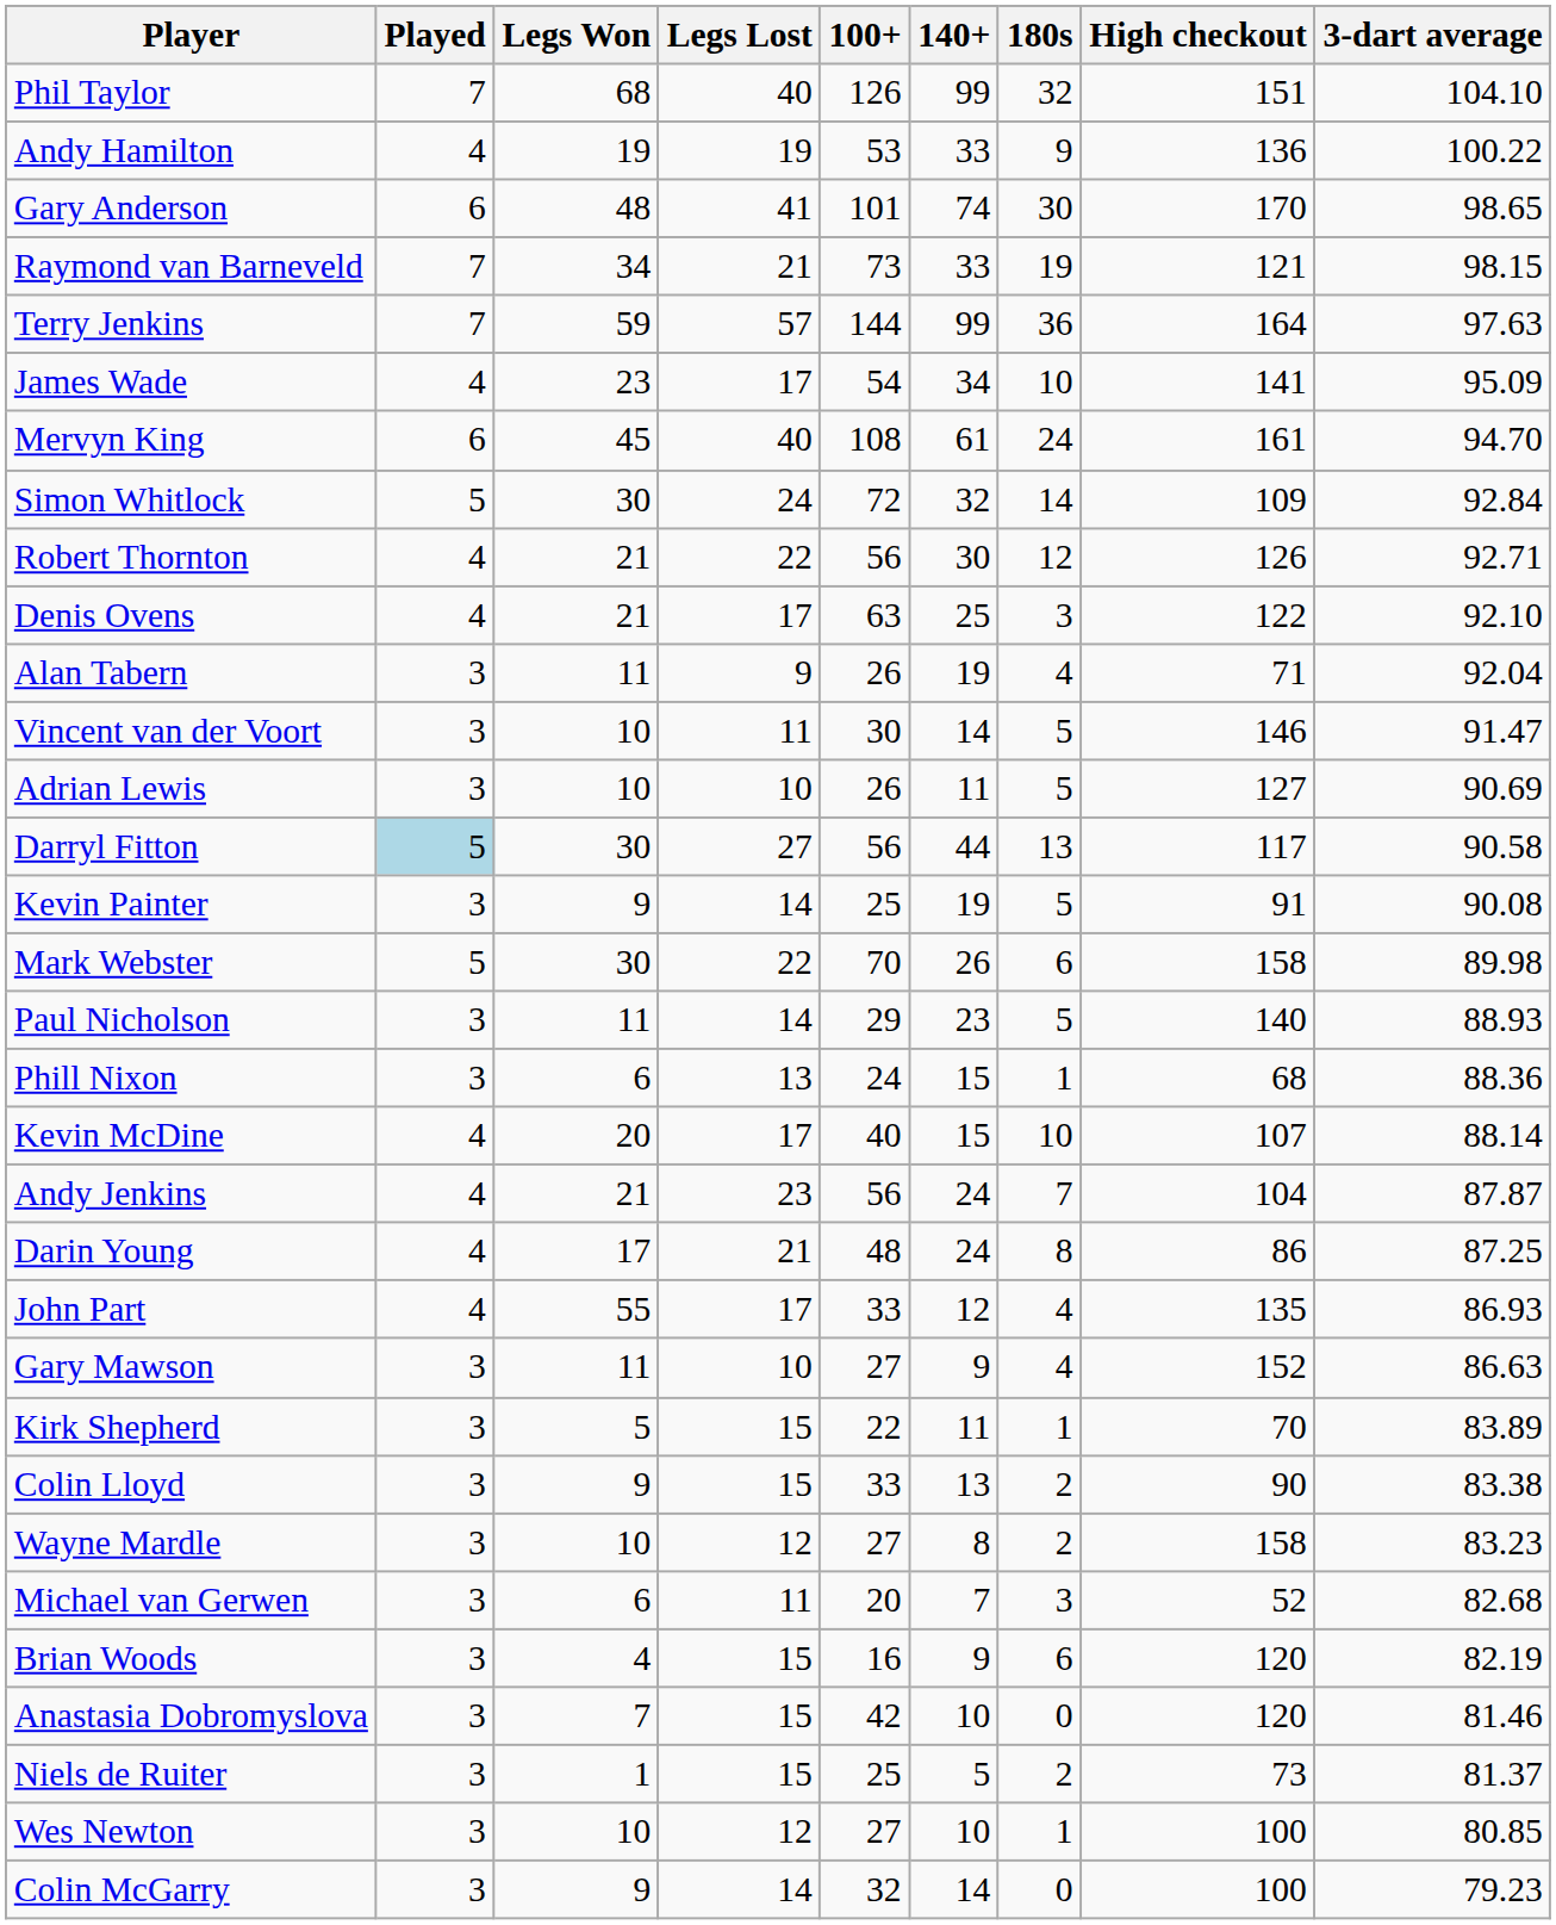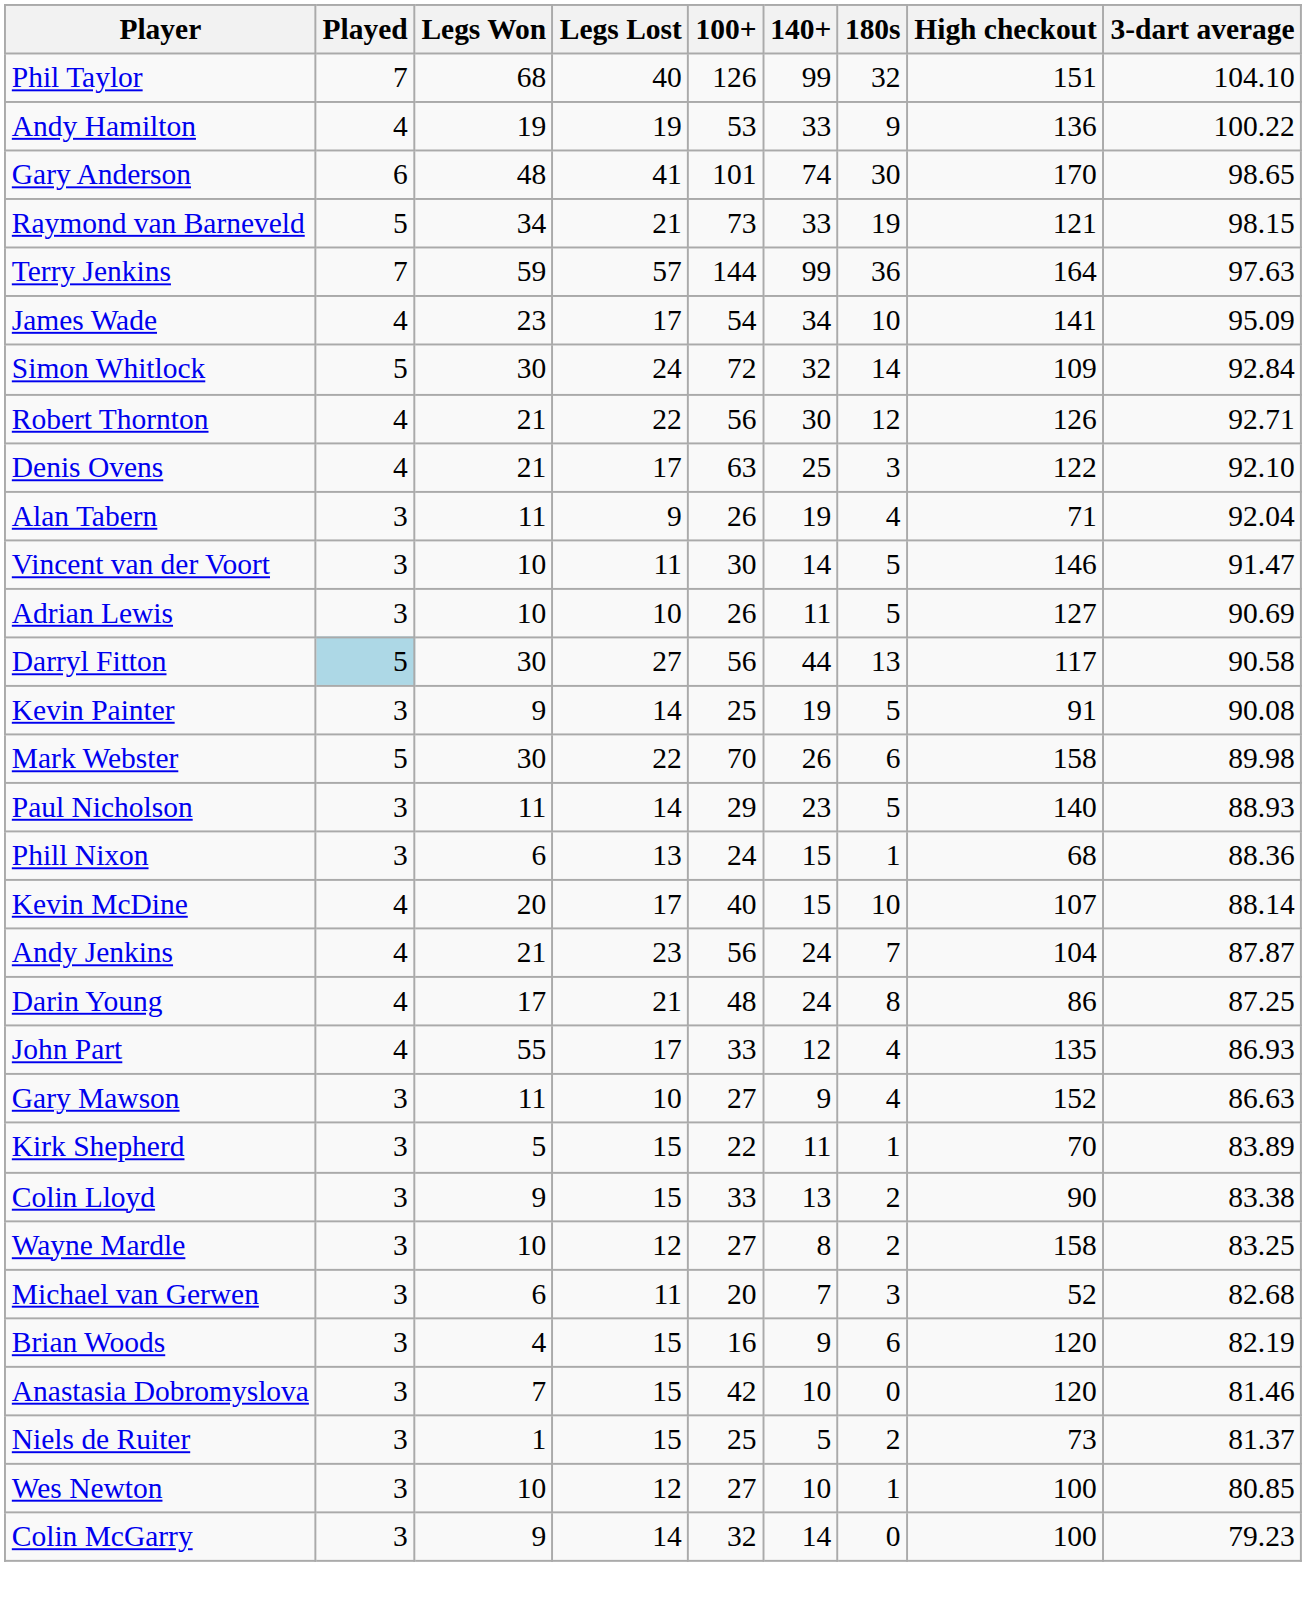 <table class="wikitable sortable" style="font-size: 95%; text-align: right">
 <tr>
 <th>Player</th>
 <th>Played</th>
 <th>Legs Won</th>
 <th>Legs Lost</th>
 <th>100+</th>
 <th>140+</th>
 <th>180s</th>
 <th>High checkout</th>
 <th>3-dart average</th>
 </tr>
 <tr>
 <td align="left"> <a href='#'>Phil Taylor</a></td>
 <td>7</td>
 <td>68</td>
 <td>40</td>
 <td>126</td>
 <td>99</td>
 <td>32</td>
 <td>151</td>
 <td>104.10</td>
 </tr>
 <tr>
 <td align="left"> <a href='#'>Andy Hamilton</a></td>
 <td>4</td>
 <td>19</td>
 <td>19</td>
 <td>53</td>
 <td>33</td>
 <td>9</td>
 <td>136</td>
 <td>100.22</td>
 </tr>
 <tr>
 <td align="left"> <a href='#'>Gary Anderson</a></td>
 <td>6</td>
 <td>48</td>
 <td>41</td>
 <td>101</td>
 <td>74</td>
 <td>30</td>
 <td>170</td>
 <td>98.65</td>
 </tr>
 <tr>
 <td align="left"> <a href='#'>Raymond van Barneveld</a></td>
-<td>7</td>
+<td>5</td>
 <td>34</td>
 <td>21</td>
 <td>73</td>
 <td>33</td>
 <td>19</td>
 <td>121</td>
 <td>98.15</td>
 </tr>
 <tr>
 <td align="left"> <a href='#'>Terry Jenkins</a></td>
 <td>7</td>
 <td>59</td>
 <td>57</td>
 <td>144</td>
 <td>99</td>
 <td>36</td>
 <td>164</td>
 <td>97.63</td>
 </tr>
 <tr>
 <td align="left"> <a href='#'>James Wade</a></td>
 <td>4</td>
 <td>23</td>
 <td>17</td>
 <td>54</td>
 <td>34</td>
 <td>10</td>
 <td>141</td>
 <td>95.09</td>
-</tr>
-<tr>
-<td align="left"> <a href='#'>Mervyn King</a></td>
-<td>6</td>
-<td>45</td>
-<td>40</td>
-<td>108</td>
-<td>61</td>
-<td>24</td>
-<td>161</td>
-<td>94.70</td>
 </tr>
 <tr>
 <td align="left"> <a href='#'>Simon Whitlock</a></td>
 <td>5</td>
 <td>30</td>
 <td>24</td>
 <td>72</td>
 <td>32</td>
 <td>14</td>
 <td>109</td>
 <td>92.84</td>
 </tr>
 <tr>
 <td align="left"> <a href='#'>Robert Thornton</a></td>
 <td>4</td>
 <td>21</td>
 <td>22</td>
 <td>56</td>
 <td>30</td>
 <td>12</td>
 <td>126</td>
 <td>92.71</td>
 </tr>
 <tr>
 <td align="left"> <a href='#'>Denis Ovens</a></td>
 <td>4</td>
 <td>21</td>
 <td>17</td>
 <td>63</td>
 <td>25</td>
 <td>3</td>
 <td>122</td>
 <td>92.10</td>
 </tr>
 <tr>
 <td align="left"> <a href='#'>Alan Tabern</a></td>
 <td>3</td>
 <td>11</td>
 <td>9</td>
 <td>26</td>
 <td>19</td>
 <td>4</td>
 <td>71</td>
 <td>92.04</td>
 </tr>
 <tr>
 <td align="left"> <a href='#'>Vincent van der Voort</a></td>
 <td>3</td>
 <td>10</td>
 <td>11</td>
 <td>30</td>
 <td>14</td>
 <td>5</td>
 <td>146</td>
 <td>91.47</td>
 </tr>
 <tr>
 <td align="left"> <a href='#'>Adrian Lewis</a></td>
 <td>3</td>
 <td>10</td>
 <td>10</td>
 <td>26</td>
 <td>11</td>
 <td>5</td>
 <td>127</td>
 <td>90.69</td>
 </tr>
 <tr>
 <td align="left"> <a href='#'>Darryl Fitton</a></td>
 <td style="background: lightblue;">5</td>
 <td>30</td>
 <td>27</td>
 <td>56</td>
 <td>44</td>
 <td>13</td>
 <td>117</td>
 <td>90.58</td>
 </tr>
 <tr>
 <td align="left"> <a href='#'>Kevin Painter</a></td>
 <td>3</td>
 <td>9</td>
 <td>14</td>
 <td>25</td>
 <td>19</td>
 <td>5</td>
 <td>91</td>
 <td>90.08</td>
 </tr>
 <tr>
 <td align="left"> <a href='#'>Mark Webster</a></td>
 <td>5</td>
 <td>30</td>
 <td>22</td>
 <td>70</td>
 <td>26</td>
 <td>6</td>
 <td>158</td>
 <td>89.98</td>
 </tr>
 <tr>
 <td align="left"> <a href='#'>Paul Nicholson</a></td>
 <td>3</td>
 <td>11</td>
 <td>14</td>
 <td>29</td>
 <td>23</td>
 <td>5</td>
 <td>140</td>
 <td>88.93</td>
 </tr>
 <tr>
 <td align="left"> <a href='#'>Phill Nixon</a></td>
 <td>3</td>
 <td>6</td>
 <td>13</td>
 <td>24</td>
 <td>15</td>
 <td>1</td>
 <td>68</td>
 <td>88.36</td>
 </tr>
 <tr>
 <td align="left"> <a href='#'>Kevin McDine</a></td>
 <td>4</td>
 <td>20</td>
 <td>17</td>
 <td>40</td>
 <td>15</td>
 <td>10</td>
 <td>107</td>
 <td>88.14</td>
 </tr>
 <tr>
 <td align="left"> <a href='#'>Andy Jenkins</a></td>
 <td>4</td>
 <td>21</td>
 <td>23</td>
 <td>56</td>
 <td>24</td>
 <td>7</td>
 <td>104</td>
 <td>87.87</td>
 </tr>
 <tr>
 <td align="left"> <a href='#'>Darin Young</a></td>
 <td>4</td>
 <td>17</td>
 <td>21</td>
 <td>48</td>
 <td>24</td>
 <td>8</td>
 <td>86</td>
 <td>87.25</td>
 </tr>
 <tr>
 <td align="left"> <a href='#'>John Part</a></td>
 <td>4</td>
 <td>55</td>
 <td>17</td>
 <td>33</td>
 <td>12</td>
 <td>4</td>
 <td>135</td>
 <td>86.93</td>
 </tr>
 <tr>
 <td align="left"> <a href='#'>Gary Mawson</a></td>
 <td>3</td>
 <td>11</td>
 <td>10</td>
 <td>27</td>
 <td>9</td>
 <td>4</td>
 <td>152</td>
 <td>86.63</td>
 </tr>
 <tr>
 <td align="left"> <a href='#'>Kirk Shepherd</a></td>
 <td>3</td>
 <td>5</td>
 <td>15</td>
 <td>22</td>
 <td>11</td>
 <td>1</td>
 <td>70</td>
 <td>83.89</td>
 </tr>
 <tr>
 <td align="left"> <a href='#'>Colin Lloyd</a></td>
 <td>3</td>
 <td>9</td>
 <td>15</td>
 <td>33</td>
 <td>13</td>
 <td>2</td>
 <td>90</td>
 <td>83.38</td>
 </tr>
 <tr>
 <td align="left"> <a href='#'>Wayne Mardle</a></td>
 <td>3</td>
 <td>10</td>
 <td>12</td>
 <td>27</td>
 <td>8</td>
 <td>2</td>
 <td>158</td>
-<td>83.23</td>
+<td>83.25</td>
 </tr>
 <tr>
 <td align="left"> <a href='#'>Michael van Gerwen</a></td>
 <td>3</td>
 <td>6</td>
 <td>11</td>
 <td>20</td>
 <td>7</td>
 <td>3</td>
 <td>52</td>
 <td>82.68</td>
 </tr>
 <tr>
 <td align="left"> <a href='#'>Brian Woods</a></td>
 <td>3</td>
 <td>4</td>
 <td>15</td>
 <td>16</td>
 <td>9</td>
 <td>6</td>
 <td>120</td>
 <td>82.19</td>
 </tr>
 <tr>
 <td align="left"> <a href='#'>Anastasia Dobromyslova</a></td>
 <td>3</td>
 <td>7</td>
 <td>15</td>
 <td>42</td>
 <td>10</td>
 <td>0</td>
 <td>120</td>
 <td>81.46</td>
 </tr>
 <tr>
 <td align="left"> <a href='#'>Niels de Ruiter</a></td>
 <td>3</td>
 <td>1</td>
 <td>15</td>
 <td>25</td>
 <td>5</td>
 <td>2</td>
 <td>73</td>
 <td>81.37</td>
 </tr>
 <tr>
 <td align="left"> <a href='#'>Wes Newton</a></td>
 <td>3</td>
 <td>10</td>
 <td>12</td>
 <td>27</td>
 <td>10</td>
 <td>1</td>
 <td>100</td>
 <td>80.85</td>
 </tr>
 <tr>
 <td align="left"> <a href='#'>Colin McGarry</a></td>
 <td>3</td>
 <td>9</td>
 <td>14</td>
 <td>32</td>
 <td>14</td>
 <td>0</td>
 <td>100</td>
 <td>79.23</td>
 </tr>
 </table>
